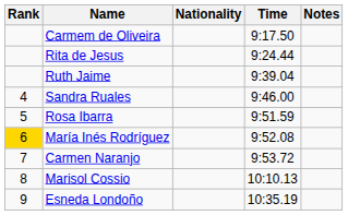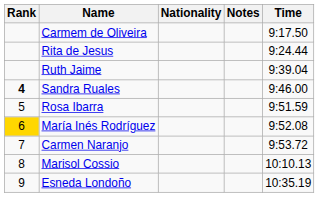 <table class="wikitable sortable" style="text-align:center">
 <tr>
 <th>Rank</th>
 <th>Name</th>
 <th>Nationality</th>
+<th>Notes</th>
 <th>Time</th>
-<th>Notes</th>
 </tr>
 <tr>
 <td></td>
 <td align=left><a href='#'>Carmem de Oliveira</a></td>
 <td align=left></td>
+<td></td>
 <td>9:17.50</td>
-<td></td>
 </tr>
 <tr>
 <td></td>
 <td align=left><a href='#'>Rita de Jesus</a></td>
 <td align=left></td>
+<td></td>
 <td>9:24.44</td>
-<td></td>
 </tr>
 <tr>
 <td></td>
 <td align=left><a href='#'>Ruth Jaime</a></td>
 <td align=left></td>
+<td></td>
 <td>9:39.04</td>
-<td></td>
 </tr>
 <tr>
-<td>4</td>
+<td><strong>4</strong></td>
 <td align=left><a href='#'>Sandra Ruales</a></td>
 <td align=left></td>
+<td></td>
 <td>9:46.00</td>
-<td></td>
 </tr>
 <tr>
 <td>5</td>
 <td align=left><a href='#'>Rosa Ibarra</a></td>
 <td align=left></td>
+<td></td>
 <td>9:51.59</td>
-<td></td>
 </tr>
 <tr>
 <td style="background: gold;">6</td>
 <td align=left><a href='#'>María Inés Rodríguez</a></td>
 <td align=left></td>
+<td></td>
 <td>9:52.08</td>
-<td></td>
 </tr>
 <tr>
 <td>7</td>
 <td align=left><a href='#'>Carmen Naranjo</a></td>
 <td align=left></td>
+<td></td>
 <td>9:53.72</td>
-<td></td>
 </tr>
 <tr>
 <td>8</td>
 <td align=left><a href='#'>Marisol Cossio</a></td>
 <td align=left></td>
+<td></td>
 <td>10:10.13</td>
-<td></td>
 </tr>
 <tr>
 <td>9</td>
 <td align=left><a href='#'>Esneda Londoño</a></td>
 <td align=left></td>
+<td></td>
 <td>10:35.19</td>
-<td></td>
 </tr>
 </table>
